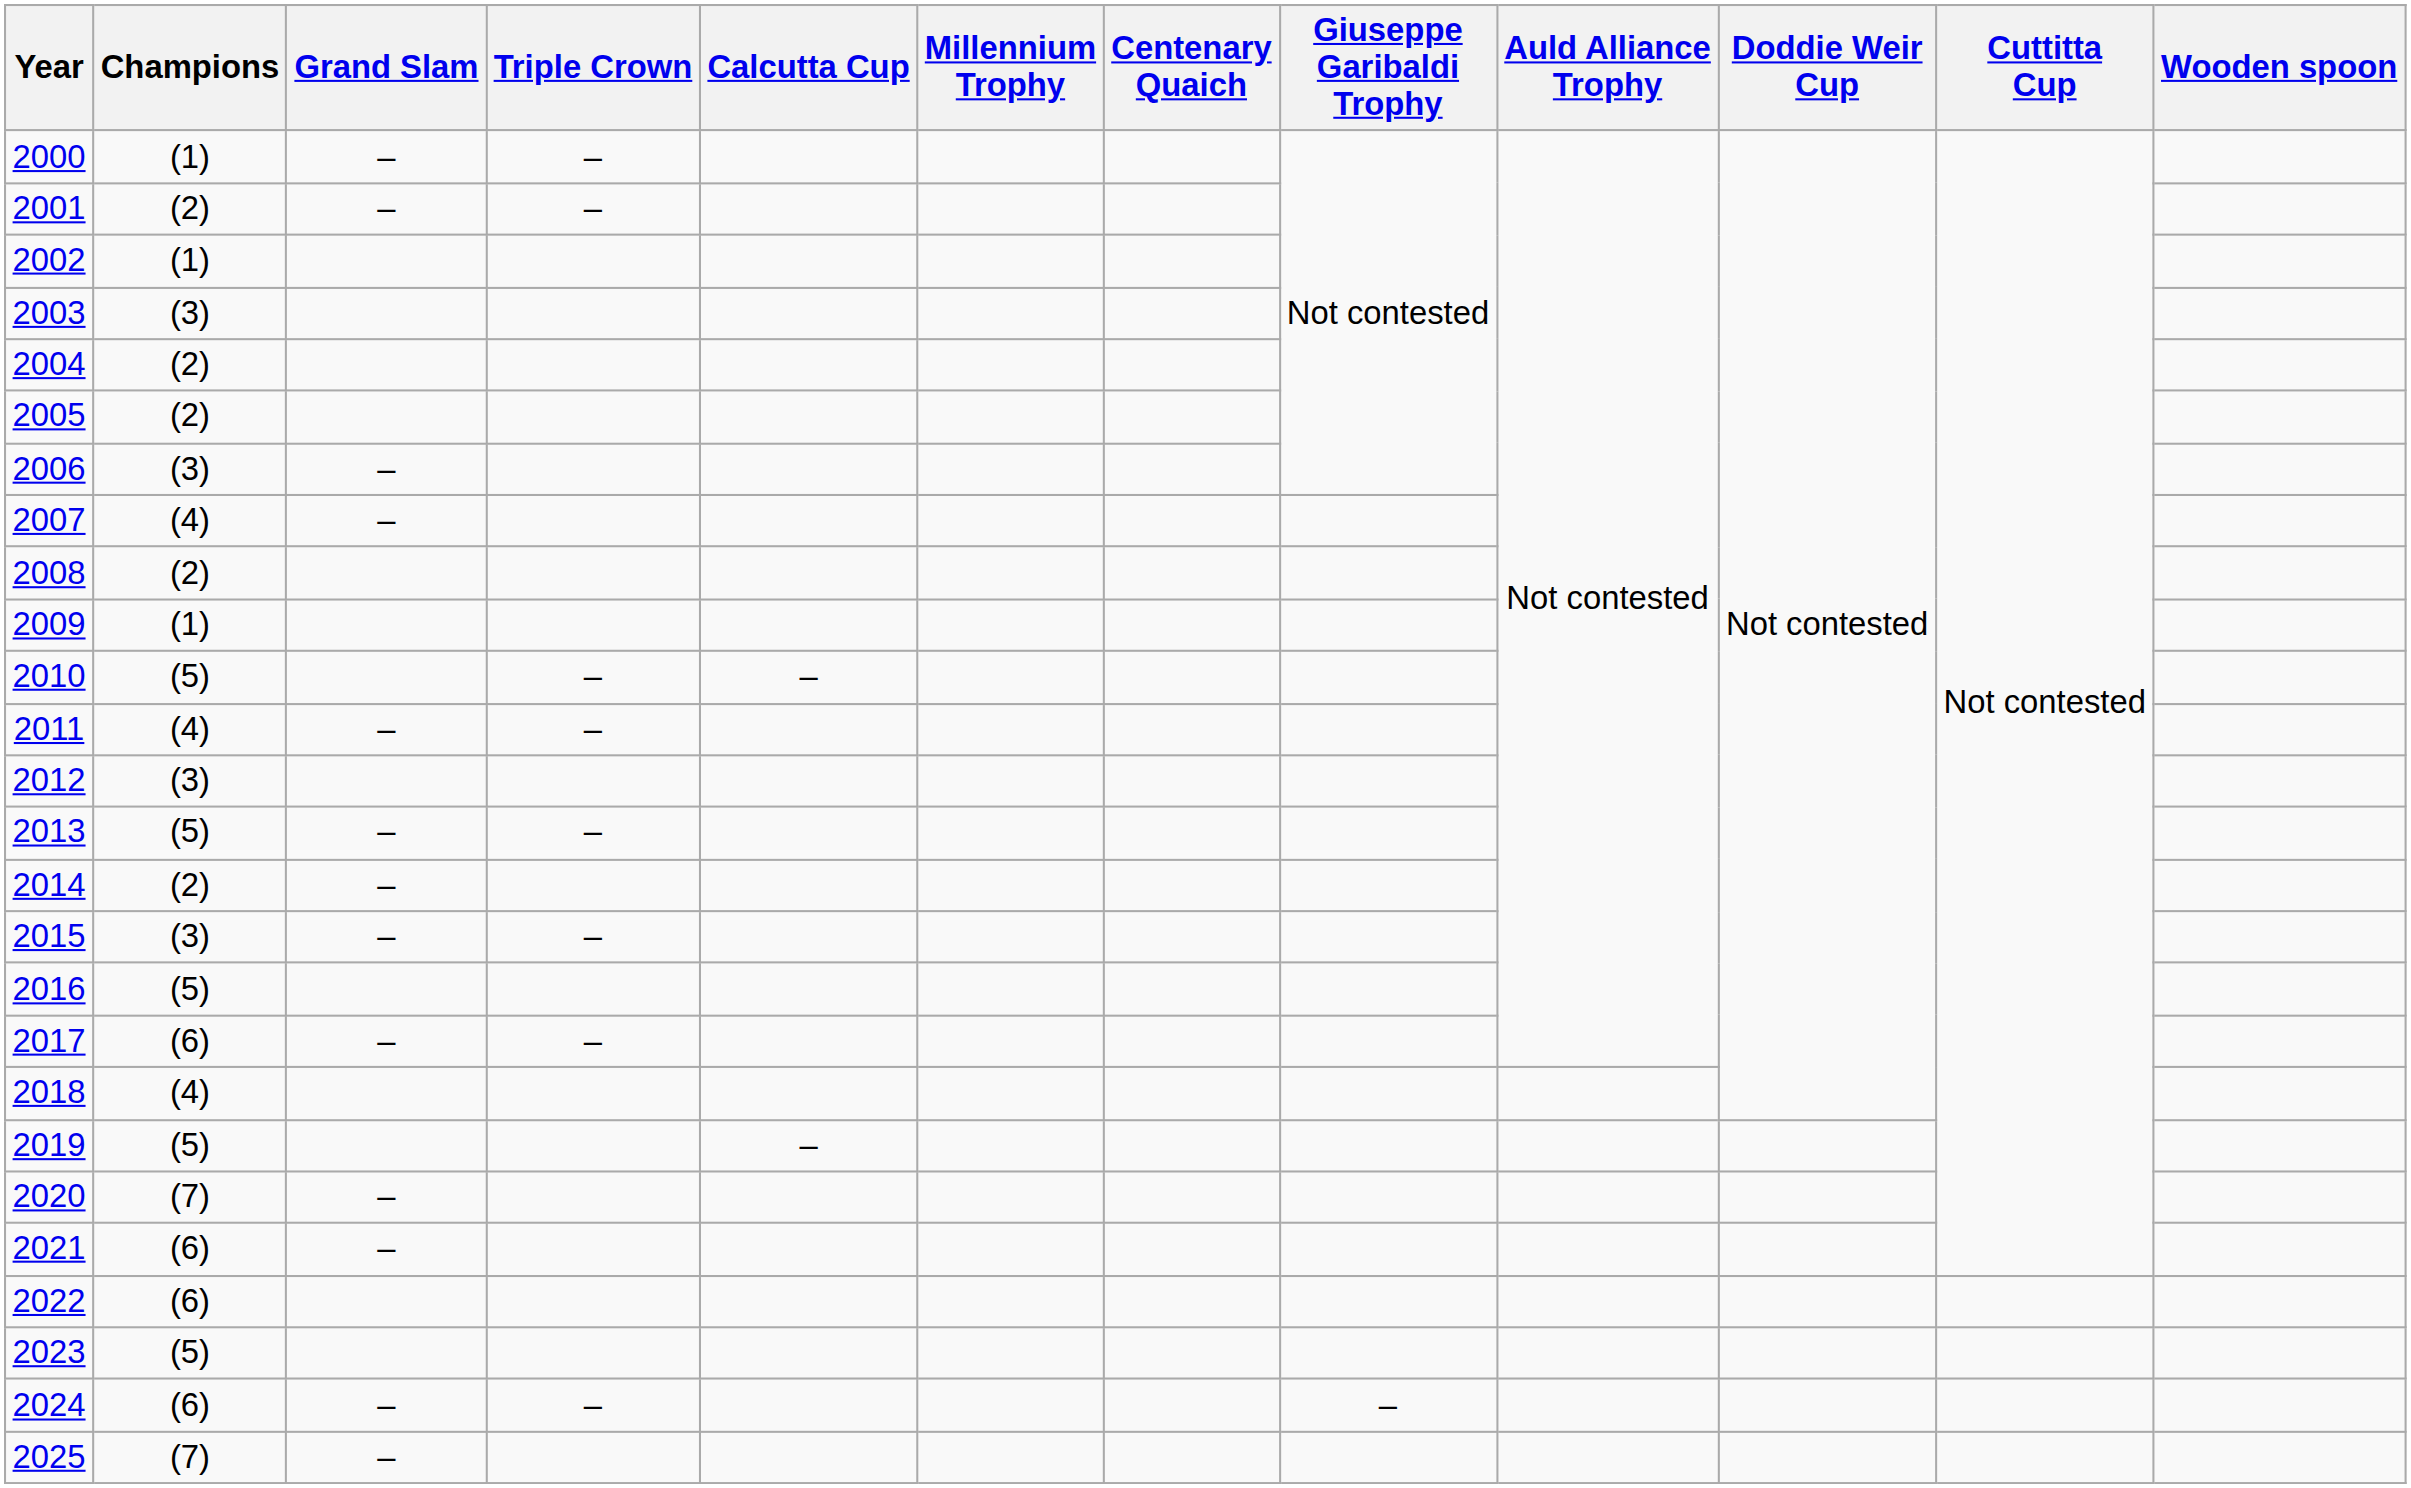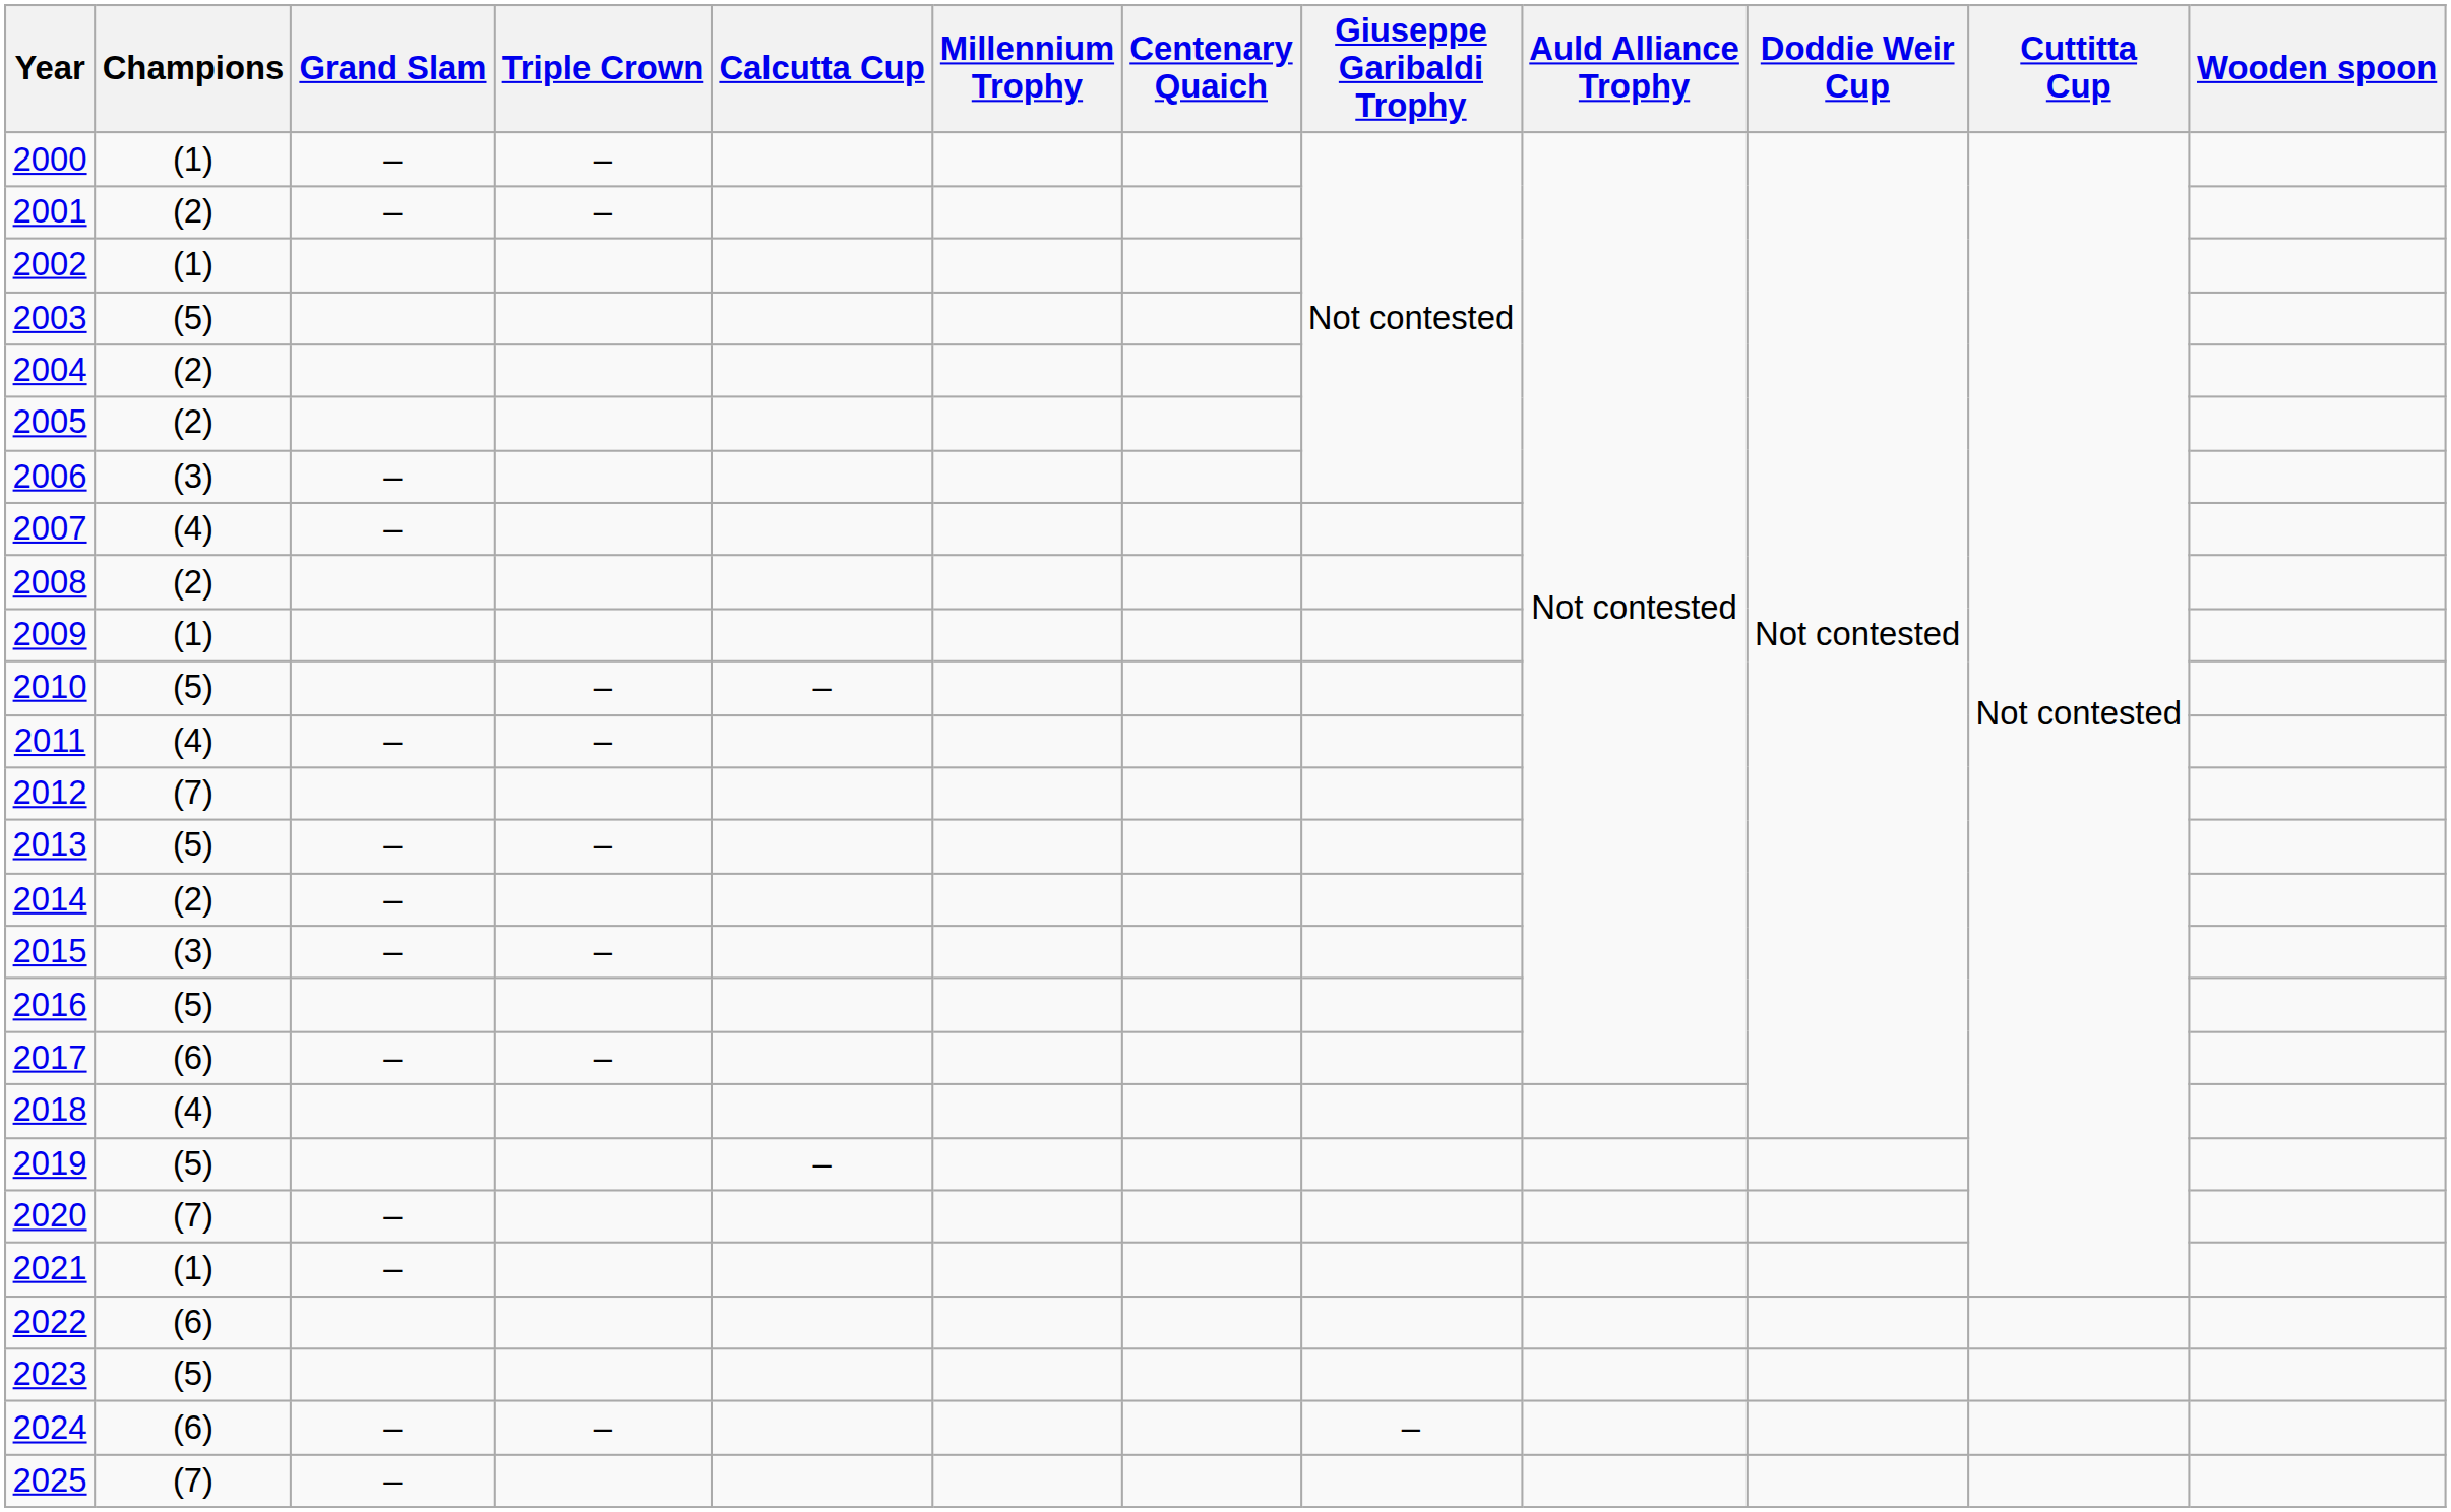 <table class="wikitable sortable sticky-header" style="text-align:center">
 <tr>
 <th>Year</th>
 <th>Champions</th>
 <th><a href='#'>Grand Slam</a></th>
 <th><a href='#'>Triple Crown</a></th>
 <th><a href='#'>Calcutta Cup</a></th>
 <th><a href='#'>Millennium<br>Trophy</a></th>
 <th><a href='#'>Centenary<br>Quaich</a></th>
 <th><a href='#'>Giuseppe<br>Garibaldi<br>Trophy</a></th>
 <th><a href='#'>Auld Alliance<br>Trophy</a></th>
 <th><a href='#'>Doddie Weir<br>Cup</a></th>
 <th><a href='#'>Cuttitta<br>Cup</a></th>
 <th><a href='#'>Wooden spoon</a></th>
 </tr>
 <tr>
 <td><a href='#'>2000</a></td>
 <td> (1)</td>
 <td>–</td>
 <td>–</td>
 <td></td>
 <td></td>
 <td></td>
 <td rowspan=7>Not contested</td>
 <td rowspan=18>Not contested</td>
 <td rowspan=19>Not contested</td>
 <td rowspan=22>Not contested</td>
 <td></td>
 </tr>
 <tr>
 <td><a href='#'>2001</a></td>
 <td> (2)</td>
 <td>–</td>
 <td>–</td>
 <td></td>
 <td></td>
 <td></td>
 <td></td>
 </tr>
 <tr>
 <td><a href='#'>2002</a></td>
 <td> (1)</td>
 <td></td>
 <td></td>
 <td></td>
 <td></td>
 <td></td>
 <td></td>
 </tr>
 <tr>
 <td><a href='#'>2003</a></td>
-<td> (3)</td>
+<td> (5)</td>
 <td></td>
 <td></td>
 <td></td>
 <td></td>
 <td></td>
 <td></td>
 </tr>
 <tr>
 <td><a href='#'>2004</a></td>
 <td> (2)</td>
 <td></td>
 <td></td>
 <td></td>
 <td></td>
 <td></td>
 <td></td>
 </tr>
 <tr>
 <td><a href='#'>2005</a></td>
 <td> (2)</td>
 <td></td>
 <td></td>
 <td></td>
 <td></td>
 <td></td>
 <td></td>
 </tr>
 <tr>
 <td><a href='#'>2006</a></td>
 <td> (3)</td>
 <td>–</td>
 <td></td>
 <td></td>
 <td></td>
 <td></td>
 <td></td>
 </tr>
 <tr>
 <td><a href='#'>2007</a></td>
 <td> (4)</td>
 <td>–</td>
 <td></td>
 <td></td>
 <td></td>
 <td></td>
 <td></td>
 <td></td>
 </tr>
 <tr>
 <td><a href='#'>2008</a></td>
 <td> (2)</td>
 <td></td>
 <td></td>
 <td></td>
 <td></td>
 <td></td>
 <td></td>
 <td></td>
 </tr>
 <tr>
 <td><a href='#'>2009</a></td>
 <td> (1)</td>
 <td></td>
 <td></td>
 <td></td>
 <td></td>
 <td></td>
 <td></td>
 <td></td>
 </tr>
 <tr>
 <td><a href='#'>2010</a></td>
 <td> (5)</td>
 <td></td>
 <td>–</td>
 <td>–</td>
 <td></td>
 <td></td>
 <td></td>
 <td></td>
 </tr>
 <tr>
 <td><a href='#'>2011</a></td>
 <td> (4)</td>
 <td>–</td>
 <td>–</td>
 <td></td>
 <td></td>
 <td></td>
 <td></td>
 <td></td>
 </tr>
 <tr>
 <td><a href='#'>2012</a></td>
-<td> (3)</td>
+<td> (7)</td>
 <td></td>
 <td></td>
 <td></td>
 <td></td>
 <td></td>
 <td></td>
 <td></td>
 </tr>
 <tr>
 <td><a href='#'>2013</a></td>
 <td> (5)</td>
 <td>–</td>
 <td>–</td>
 <td></td>
 <td></td>
 <td></td>
 <td></td>
 <td></td>
 </tr>
 <tr>
 <td><a href='#'>2014</a></td>
 <td> (2)</td>
 <td>–</td>
 <td></td>
 <td></td>
 <td></td>
 <td></td>
 <td></td>
 <td></td>
 </tr>
 <tr>
 <td><a href='#'>2015</a></td>
 <td> (3)</td>
 <td>–</td>
 <td>–</td>
 <td></td>
 <td></td>
 <td></td>
 <td></td>
 <td></td>
 </tr>
 <tr>
 <td><a href='#'>2016</a></td>
 <td> (5)</td>
 <td></td>
 <td></td>
 <td></td>
 <td></td>
 <td></td>
 <td></td>
 <td></td>
 </tr>
 <tr>
 <td><a href='#'>2017</a></td>
 <td> (6)</td>
 <td>–</td>
 <td>–</td>
 <td></td>
 <td></td>
 <td></td>
 <td></td>
 <td></td>
 </tr>
 <tr>
 <td><a href='#'>2018</a></td>
 <td> (4)</td>
 <td></td>
 <td></td>
 <td></td>
 <td></td>
 <td></td>
 <td></td>
 <td></td>
 <td></td>
 </tr>
 <tr>
 <td><a href='#'>2019</a></td>
 <td> (5)</td>
 <td></td>
 <td></td>
 <td>–</td>
 <td></td>
 <td></td>
 <td></td>
 <td></td>
 <td></td>
 <td></td>
 </tr>
 <tr>
 <td><a href='#'>2020</a></td>
 <td> (7)</td>
 <td>–</td>
 <td></td>
 <td></td>
 <td></td>
 <td></td>
 <td></td>
 <td></td>
 <td></td>
 <td></td>
 </tr>
 <tr>
 <td><a href='#'>2021</a></td>
-<td> (6)</td>
+<td> (1)</td>
 <td>–</td>
 <td></td>
 <td></td>
 <td></td>
 <td></td>
 <td></td>
 <td></td>
 <td></td>
 <td></td>
 </tr>
 <tr>
 <td><a href='#'>2022</a></td>
 <td> (6)</td>
 <td></td>
 <td></td>
 <td></td>
 <td></td>
 <td></td>
 <td></td>
 <td></td>
 <td></td>
 <td></td>
 <td></td>
 </tr>
 <tr>
 <td><a href='#'>2023</a></td>
 <td> (5)</td>
 <td></td>
 <td></td>
 <td></td>
 <td></td>
 <td></td>
 <td></td>
 <td></td>
 <td></td>
 <td></td>
 <td></td>
 </tr>
 <tr>
 <td><a href='#'>2024</a></td>
 <td> (6)</td>
 <td>–</td>
 <td>–</td>
 <td></td>
 <td></td>
 <td></td>
 <td>–</td>
 <td></td>
 <td></td>
 <td></td>
 <td></td>
 </tr>
 <tr>
 <td><a href='#'>2025</a></td>
 <td> (7)</td>
 <td>–</td>
 <td></td>
 <td></td>
 <td></td>
 <td></td>
 <td></td>
 <td></td>
 <td></td>
 <td></td>
 <td></td>
 </tr>
 </table>
